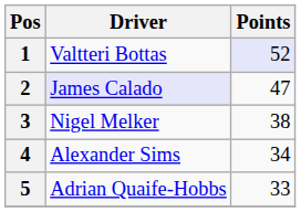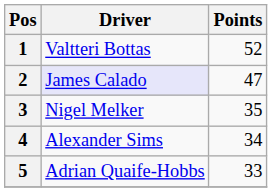 <table class="wikitable" style="font-size: 85%;">
 <tr>
 <th>Pos</th>
 <th>Driver</th>
 <th>Points</th>
 </tr>
 <tr>
 <th>1</th>
 <td> <a href='#'>Valtteri Bottas</a></td>
-<td align=right style="background: lavender;">52</td>
+<td align=right>52</td>
 </tr>
 <tr>
 <th>2</th>
 <td style="background: lavender;"> <a href='#'>James Calado</a></td>
 <td align=right>47</td>
 </tr>
 <tr>
 <th>3</th>
 <td> <a href='#'>Nigel Melker</a></td>
-<td align=right>38</td>
+<td align=right>35</td>
 </tr>
 <tr>
 <th>4</th>
 <td> <a href='#'>Alexander Sims</a></td>
 <td align=right>34</td>
 </tr>
 <tr>
 <th>5</th>
 <td> <a href='#'>Adrian Quaife-Hobbs</a></td>
 <td align=right>33</td>
 </tr>
 <tr>
 </tr>
 </table>
